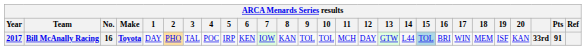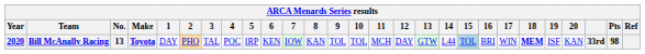 <table class="wikitable" style="text-align:center; font-size:75%">
 <tr>
 <th colspan=27><a href='#'>ARCA Menards Series</a> results</th>
 </tr>
 <tr>
 <th>Year</th>
 <th>Team</th>
 <th>No.</th>
 <th>Make</th>
 <th>1</th>
 <th>2</th>
 <th>3</th>
 <th>4</th>
 <th>5</th>
 <th>6</th>
 <th>7</th>
 <th>8</th>
 <th>9</th>
 <th>10</th>
 <th>11</th>
 <th>12</th>
 <th>13</th>
 <th>14</th>
 <th>15</th>
 <th>16</th>
 <th>17</th>
 <th>18</th>
 <th>19</th>
 <th>20</th>
 <th></th>
 <th>Pts</th>
 <th>Ref</th>
 </tr>
 <tr>
-<th><a href='#'>2017</a></th>
+<th><a href='#'>2020</a></th>
 <th><a href='#'>Bill McAnally Racing</a></th>
-<th>16</th>
+<th>13</th>
 <th><a href='#'>Toyota</a></th>
 <td><a href='#'>DAY</a></td>
 <td style="background:#FFDF9F;"><a href='#'>PHO</a><br></td>
 <td><a href='#'>TAL</a></td>
 <td><a href='#'>POC</a></td>
 <td><a href='#'>IRP</a></td>
 <td><a href='#'>KEN</a></td>
 <td style="background:#DFFFDF;"><a href='#'>IOW</a><br></td>
 <td><a href='#'>KAN</a></td>
 <td><a href='#'>TOL</a></td>
 <td><a href='#'>TOL</a></td>
 <td><a href='#'>MCH</a></td>
 <td><a href='#'>DAY</a></td>
 <td style="background:#DFFFDF;"><a href='#'>GTW</a><br></td>
 <td><a href='#'>L44</a></td>
 <td style="background: lightblue;"><a href='#'>TOL</a></td>
 <td><a href='#'>BRI</a></td>
 <td><a href='#'>WIN</a></td>
-<td><a href='#'>MEM</a></td>
+<td><strong><a href='#'>MEM</a></strong></td>
 <td><a href='#'>ISF</a></td>
 <td><a href='#'>KAN</a></td>
 <th>33rd</th>
-<th>91</th>
+<th>98</th>
 <th></th>
 </tr>
 </table>
